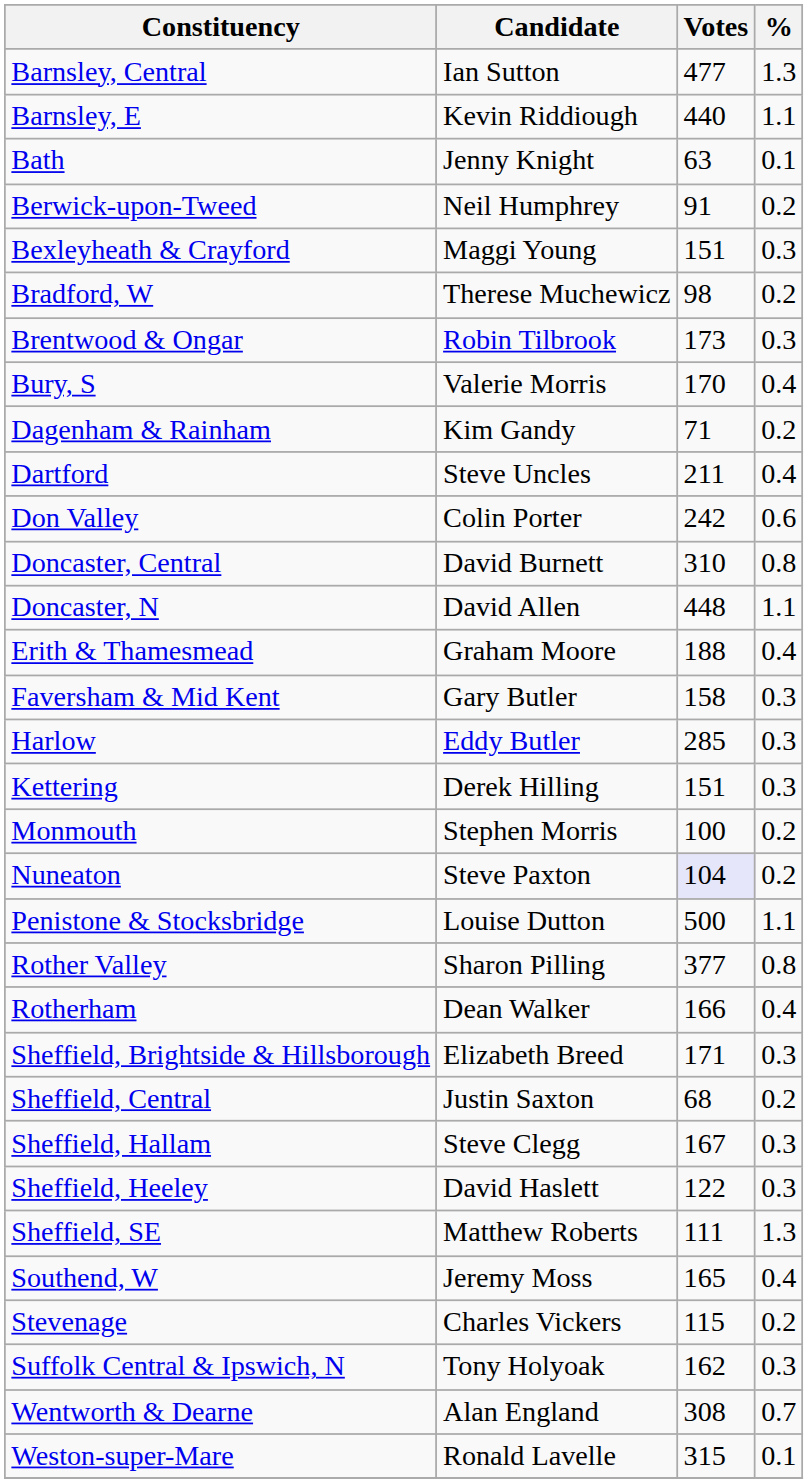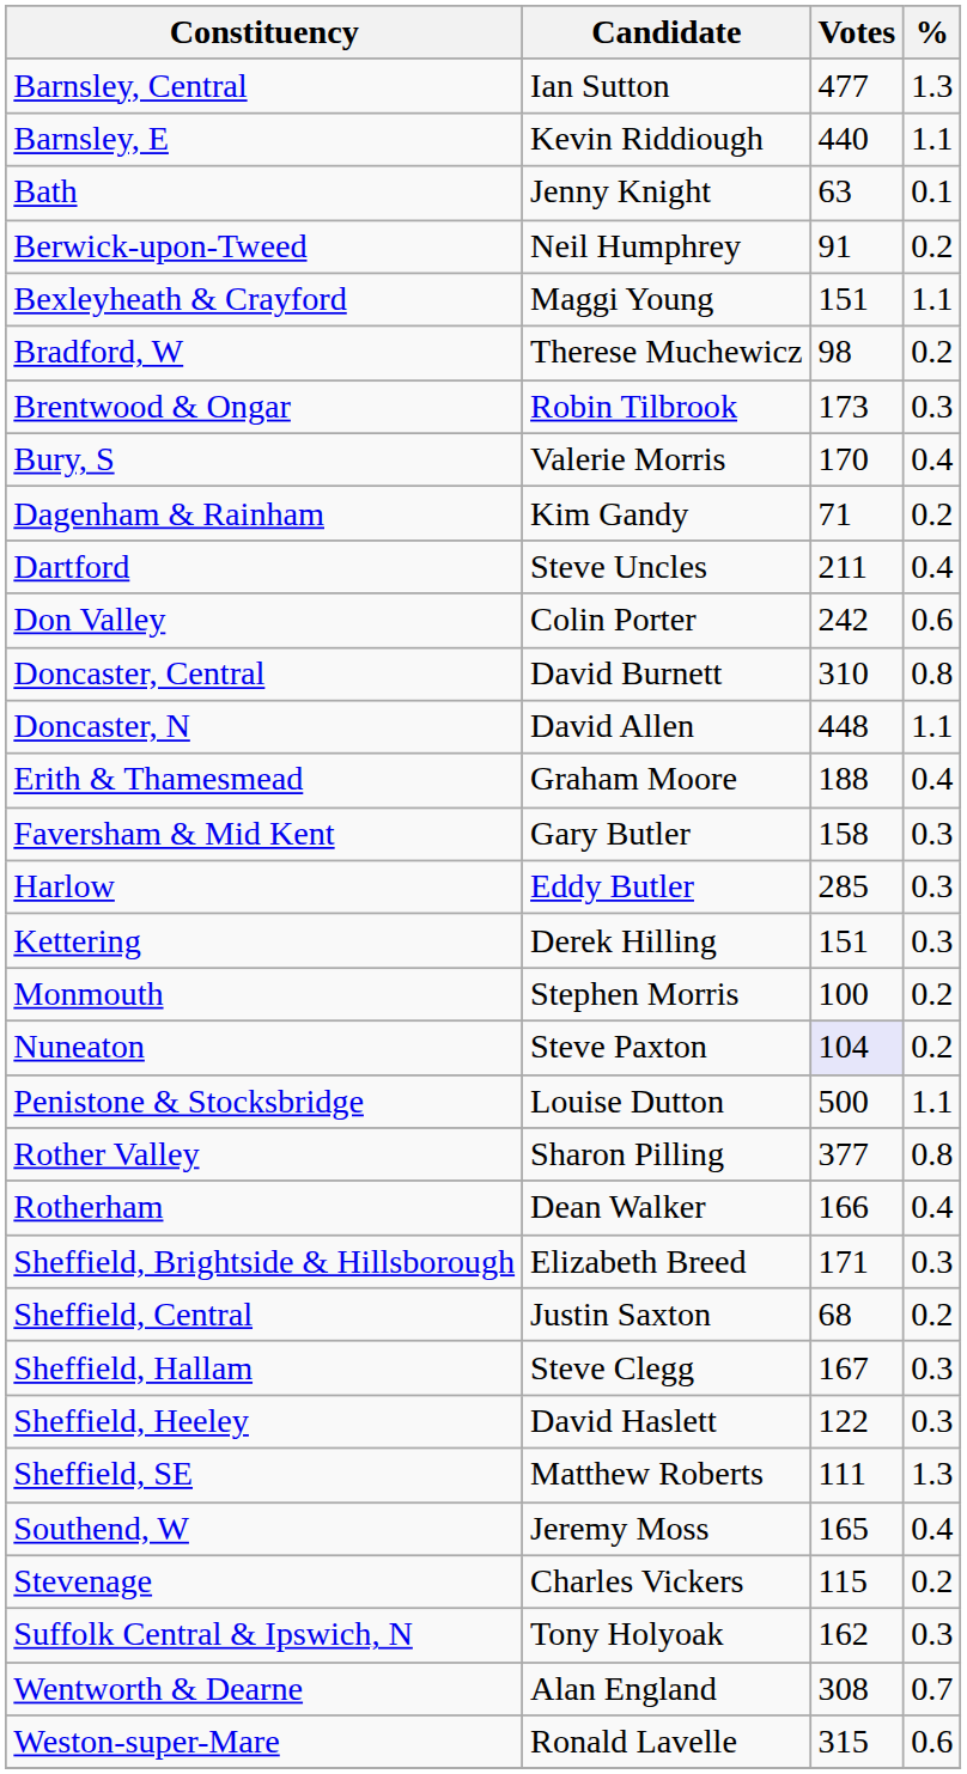 <table class="wikitable sortable">
 <tr>
 <th>Constituency</th>
 <th>Candidate</th>
 <th>Votes</th>
 <th>%</th>
 </tr>
 <tr>
 <td><a href='#'>Barnsley, Central</a></td>
 <td>Ian Sutton</td>
 <td>477</td>
 <td>1.3</td>
 </tr>
 <tr>
 <td><a href='#'>Barnsley, E</a></td>
 <td>Kevin Riddiough</td>
 <td>440</td>
 <td>1.1</td>
 </tr>
 <tr>
 <td><a href='#'>Bath</a></td>
 <td>Jenny Knight</td>
 <td>63</td>
 <td>0.1</td>
 </tr>
 <tr>
 <td><a href='#'>Berwick-upon-Tweed</a></td>
 <td>Neil Humphrey</td>
 <td>91</td>
 <td>0.2</td>
 </tr>
 <tr>
 <td><a href='#'>Bexleyheath & Crayford</a></td>
 <td>Maggi Young</td>
 <td>151</td>
-<td>0.3</td>
+<td>1.1</td>
 </tr>
 <tr>
 <td><a href='#'>Bradford, W</a></td>
 <td>Therese Muchewicz</td>
 <td>98</td>
 <td>0.2</td>
 </tr>
 <tr>
 <td><a href='#'>Brentwood & Ongar</a></td>
 <td><a href='#'>Robin Tilbrook</a></td>
 <td>173</td>
 <td>0.3</td>
 </tr>
 <tr>
 <td><a href='#'>Bury, S</a></td>
 <td>Valerie Morris</td>
 <td>170</td>
 <td>0.4</td>
 </tr>
 <tr>
 <td><a href='#'>Dagenham & Rainham</a></td>
 <td>Kim Gandy</td>
 <td>71</td>
 <td>0.2</td>
 </tr>
 <tr>
 <td><a href='#'>Dartford</a></td>
 <td>Steve Uncles</td>
 <td>211</td>
 <td>0.4</td>
 </tr>
 <tr>
 <td><a href='#'>Don Valley</a></td>
 <td>Colin Porter</td>
 <td>242</td>
 <td>0.6</td>
 </tr>
 <tr>
 <td><a href='#'>Doncaster, Central</a></td>
 <td>David Burnett</td>
 <td>310</td>
 <td>0.8</td>
 </tr>
 <tr>
 <td><a href='#'>Doncaster, N</a></td>
 <td>David Allen</td>
 <td>448</td>
 <td>1.1</td>
 </tr>
 <tr>
 <td><a href='#'>Erith & Thamesmead</a></td>
 <td>Graham Moore</td>
 <td>188</td>
 <td>0.4</td>
 </tr>
 <tr>
 <td><a href='#'>Faversham & Mid Kent</a></td>
 <td>Gary Butler</td>
 <td>158</td>
 <td>0.3</td>
 </tr>
 <tr>
 <td><a href='#'>Harlow</a></td>
 <td><a href='#'>Eddy Butler</a></td>
 <td>285</td>
 <td>0.3</td>
 </tr>
 <tr>
 <td><a href='#'>Kettering</a></td>
 <td>Derek Hilling</td>
 <td>151</td>
 <td>0.3</td>
 </tr>
 <tr>
 <td><a href='#'>Monmouth</a></td>
 <td>Stephen Morris</td>
 <td>100</td>
 <td>0.2</td>
 </tr>
 <tr>
 <td><a href='#'>Nuneaton</a></td>
 <td>Steve Paxton</td>
 <td style="background: lavender;">104</td>
 <td>0.2</td>
 </tr>
 <tr>
 <td><a href='#'>Penistone & Stocksbridge</a></td>
 <td>Louise Dutton</td>
 <td>500</td>
 <td>1.1</td>
 </tr>
 <tr>
 <td><a href='#'>Rother Valley</a></td>
 <td>Sharon Pilling</td>
 <td>377</td>
 <td>0.8</td>
 </tr>
 <tr>
 <td><a href='#'>Rotherham</a></td>
 <td>Dean  Walker</td>
 <td>166</td>
 <td>0.4</td>
 </tr>
 <tr>
 <td><a href='#'>Sheffield, Brightside & Hillsborough</a></td>
 <td>Elizabeth  Breed</td>
 <td>171</td>
 <td>0.3</td>
 </tr>
 <tr>
 <td><a href='#'>Sheffield, Central</a></td>
 <td>Justin Saxton</td>
 <td>68</td>
 <td>0.2</td>
 </tr>
 <tr>
 <td><a href='#'>Sheffield, Hallam</a></td>
 <td>Steve Clegg</td>
 <td>167</td>
 <td>0.3</td>
 </tr>
 <tr>
 <td><a href='#'>Sheffield, Heeley</a></td>
 <td>David  Haslett</td>
 <td>122</td>
 <td>0.3</td>
 </tr>
 <tr>
 <td><a href='#'>Sheffield, SE</a></td>
 <td>Matthew  Roberts</td>
 <td>111</td>
 <td>1.3</td>
 </tr>
 <tr>
 <td><a href='#'>Southend, W</a></td>
 <td>Jeremy  Moss</td>
 <td>165</td>
 <td>0.4</td>
 </tr>
 <tr>
 <td><a href='#'>Stevenage</a></td>
 <td>Charles Vickers</td>
 <td>115</td>
 <td>0.2</td>
 </tr>
 <tr>
 <td><a href='#'>Suffolk Central & Ipswich, N</a></td>
 <td>Tony Holyoak</td>
 <td>162</td>
 <td>0.3</td>
 </tr>
 <tr>
 <td><a href='#'>Wentworth & Dearne</a></td>
 <td>Alan England</td>
 <td>308</td>
 <td>0.7</td>
 </tr>
 <tr>
 <td><a href='#'>Weston-super-Mare</a></td>
 <td>Ronald Lavelle</td>
 <td>315</td>
-<td>0.1</td>
+<td>0.6</td>
 </tr>
 <tr>
 </tr>
 </table>
